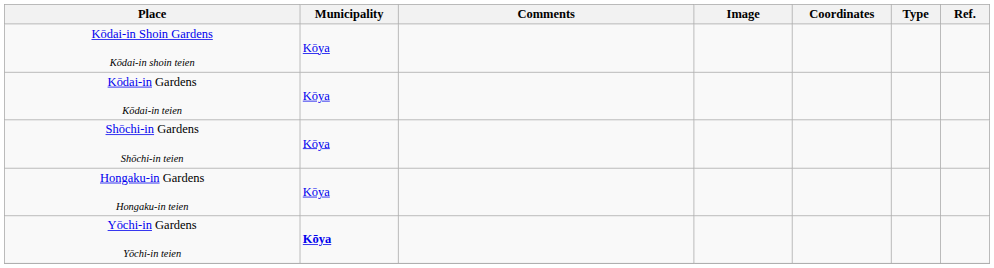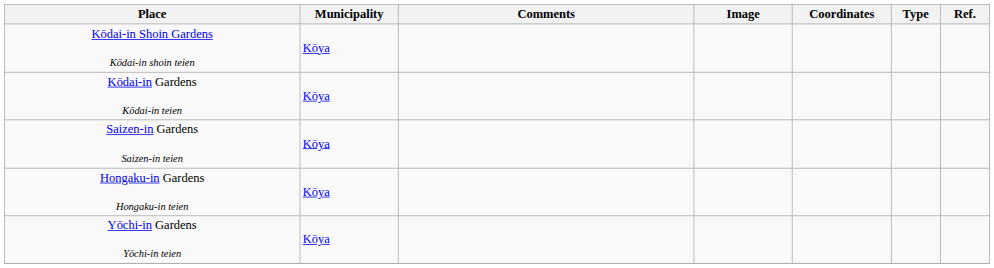 <table class="wikitable sortable"  style="width:100%;">
 <tr>
 <th width="30%" align="left">Place</th>
 <th width="10%" align="left">Municipality</th>
 <th width="30%" align="left" class="unsortable">Comments</th>
 <th width="10%" align="left"  class="unsortable">Image</th>
 <th width="10%" align="left" class="unsortable">Coordinates</th>
 <th width="5%" align="left">Type</th>
 <th width="5%" align="left"  class="unsortable">Ref.</th>
 </tr>
 <tr>
 <td align="center"><a href='#'>Kōdai-in Shoin Gardens</a><br><br><small><em>Kōdai-in shoin teien</em></small></td>
 <td><a href='#'>Kōya</a></td>
 <td></td>
 <td></td>
 <td></td>
 <td></td>
 <td></td>
 </tr>
 <tr>
 <td align="center"><a href='#'>Kōdai-in</a> Gardens<br><br><small><em>Kōdai-in teien</em></small></td>
 <td><a href='#'>Kōya</a></td>
 <td></td>
 <td></td>
 <td></td>
 <td></td>
 <td></td>
 </tr>
 <tr>
-<td align="center"><a href='#'>Shōchi-in</a> Gardens<br><br><small><em>Shōchi-in teien</em></small></td>
+<td align="center"><a href='#'>Saizen-in</a> Gardens<br><br><small><em>Saizen-in teien</em></small></td>
 <td><a href='#'>Kōya</a></td>
 <td></td>
 <td></td>
 <td></td>
 <td></td>
 <td></td>
 </tr>
 <tr>
 <td align="center"><a href='#'>Hongaku-in</a> Gardens<br><br><small><em>Hongaku-in teien</em></small></td>
 <td><a href='#'>Kōya</a></td>
 <td></td>
 <td></td>
 <td></td>
 <td></td>
 <td></td>
 </tr>
 <tr>
 <td align="center"><a href='#'>Yōchi-in</a> Gardens<br><br><small><em>Yōchi-in teien</em></small></td>
-<td><strong><a href='#'>Kōya</a></strong></td>
+<td><a href='#'>Kōya</a></td>
 <td></td>
 <td></td>
 <td></td>
 <td></td>
 <td></td>
 </tr>
 <tr>
 </tr>
 </table>
